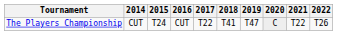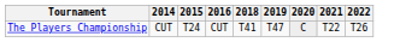 <table class="wikitable" style="font-size:95%;text-align:center;">
 <tr>
 <th>Tournament</th>
 <th>2014</th>
 <th>2015</th>
 <th>2016</th>
-<th>2017</th>
 <th>2018</th>
 <th>2019</th>
 <th>2020</th>
 <th>2021</th>
 <th>2022</th>
 </tr>
 <tr>
 <td align=left><a href='#'>The Players Championship</a></td>
 <td>CUT</td>
 <td>T24</td>
 <td>CUT</td>
-<td>T22</td>
 <td>T41</td>
 <td>T47</td>
 <td style="background:#eeeeee;">C</td>
 <td>T22</td>
 <td>T26</td>
 </tr>
 </table>
